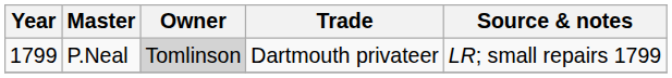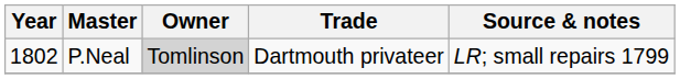 <table class=" wikitable">
 <tr>
 <th>Year</th>
 <th>Master</th>
 <th>Owner</th>
 <th>Trade</th>
 <th>Source & notes</th>
 </tr>
 <tr>
-<td>1799</td>
+<td>1802</td>
 <td>P.Neal</td>
 <td style="background: lightgrey;">Tomlinson</td>
 <td>Dartmouth privateer</td>
 <td><em>LR</em>; small repairs 1799</td>
 </tr>
 <tr>
 </tr>
 </table>
